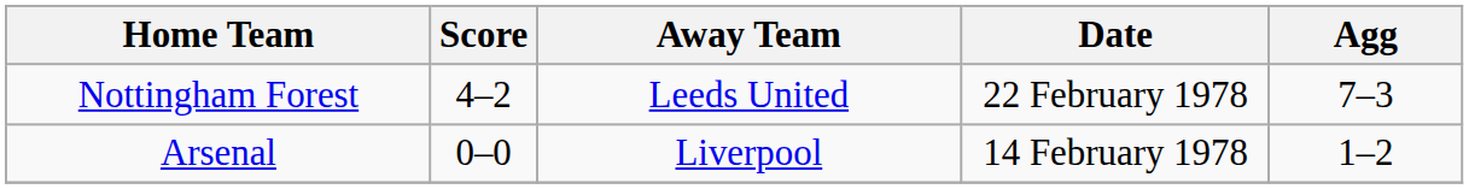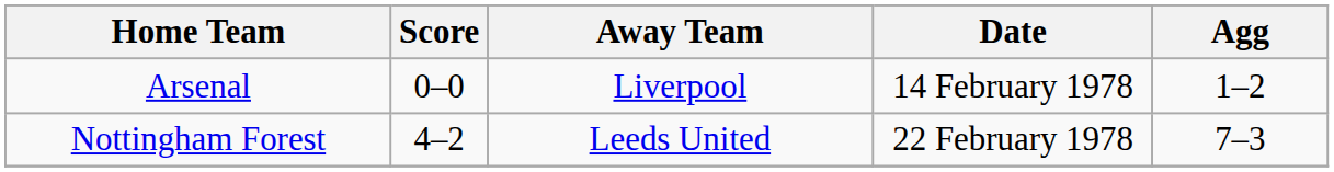 <table class="wikitable" style="text-align:center;">
 <tr>
 <th width=175>Home Team</th>
 <th width=20>Score</th>
 <th width=175>Away Team</th>
 <th width=125>Date</th>
 <th width= 75>Agg</th>
 </tr>
 <tr>
+<td><a href='#'>Arsenal</a></td>
+<td>0–0</td>
+<td><a href='#'>Liverpool</a></td>
+<td>14 February 1978</td>
+<td>1–2</td>
+</tr>
+<tr>
 <td><a href='#'>Nottingham Forest</a></td>
 <td>4–2</td>
 <td><a href='#'>Leeds United</a></td>
 <td>22 February 1978</td>
 <td>7–3</td>
 </tr>
 <tr>
-<td><a href='#'>Arsenal</a></td>
-<td>0–0</td>
-<td><a href='#'>Liverpool</a></td>
-<td>14 February 1978</td>
-<td>1–2</td>
-</tr>
-<tr>
 </tr>
 </table>
